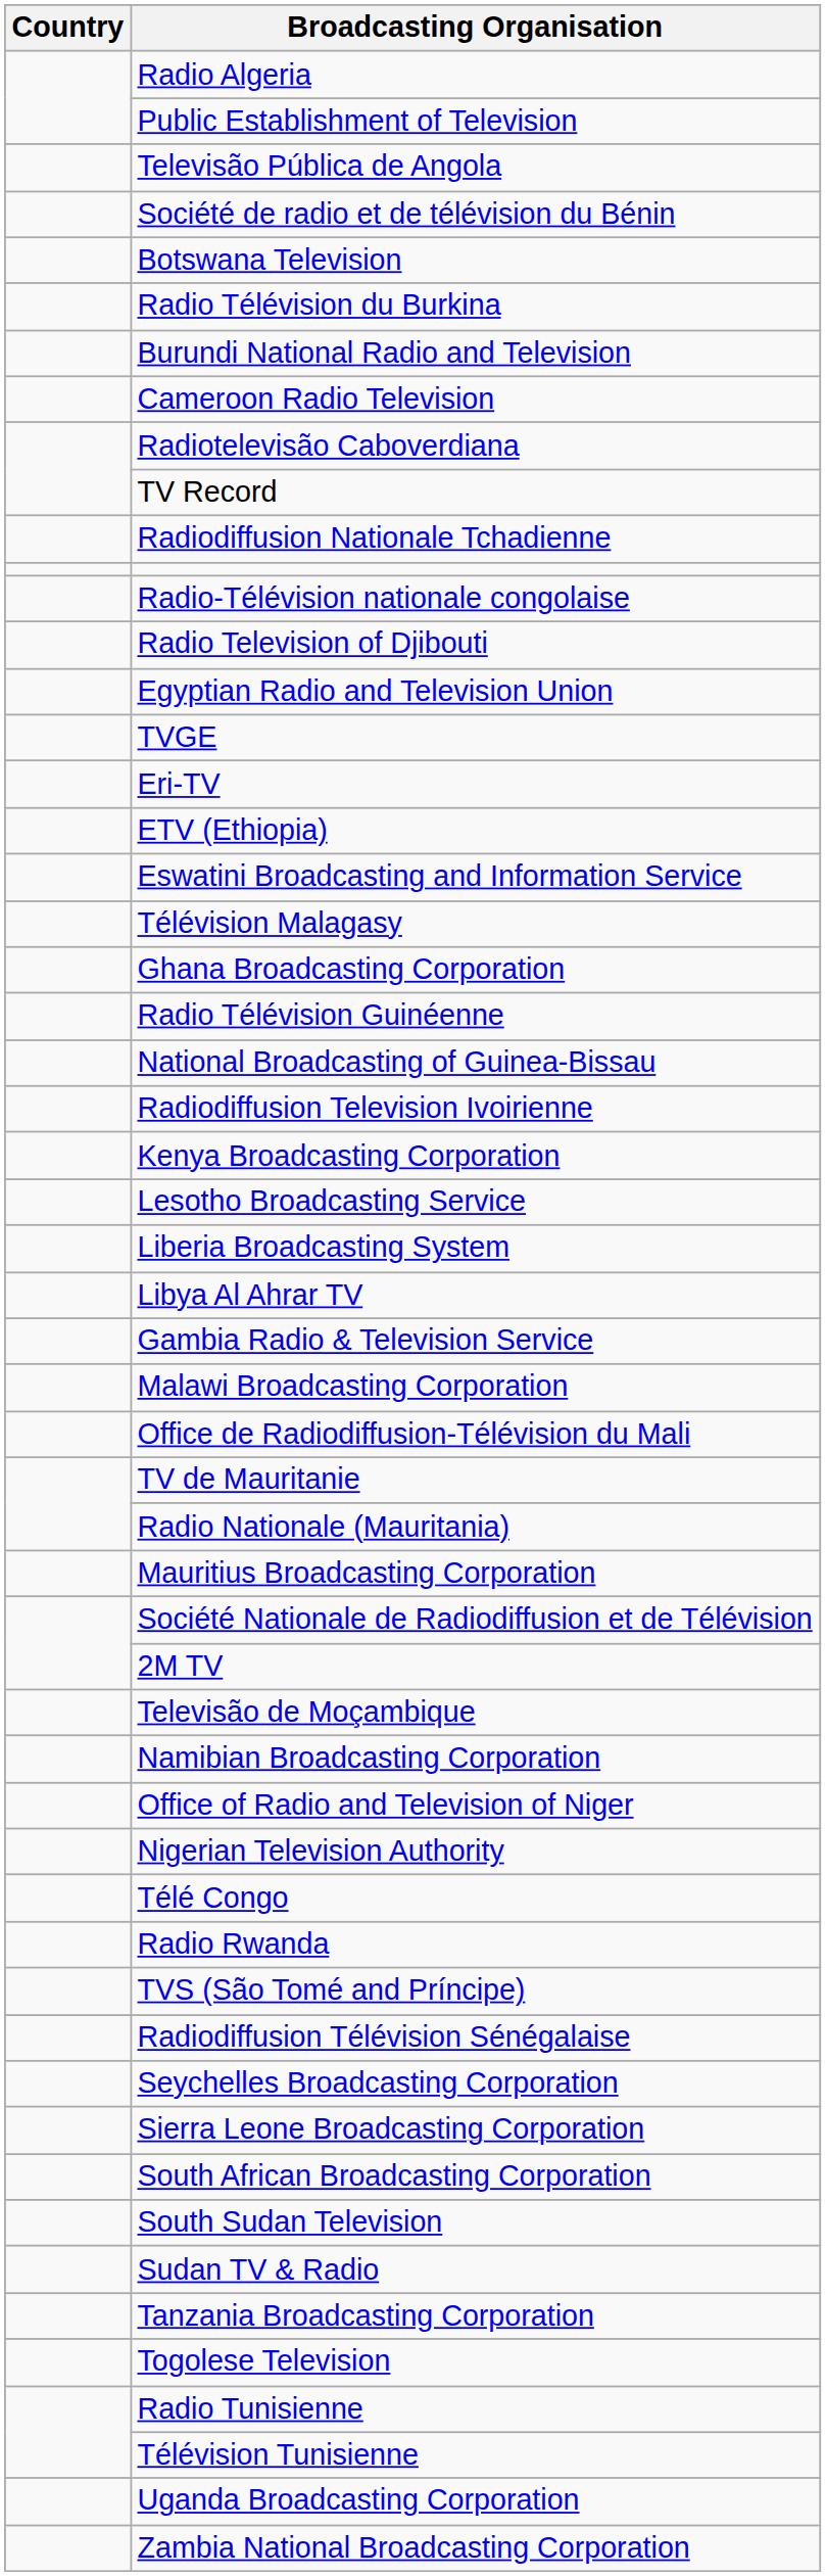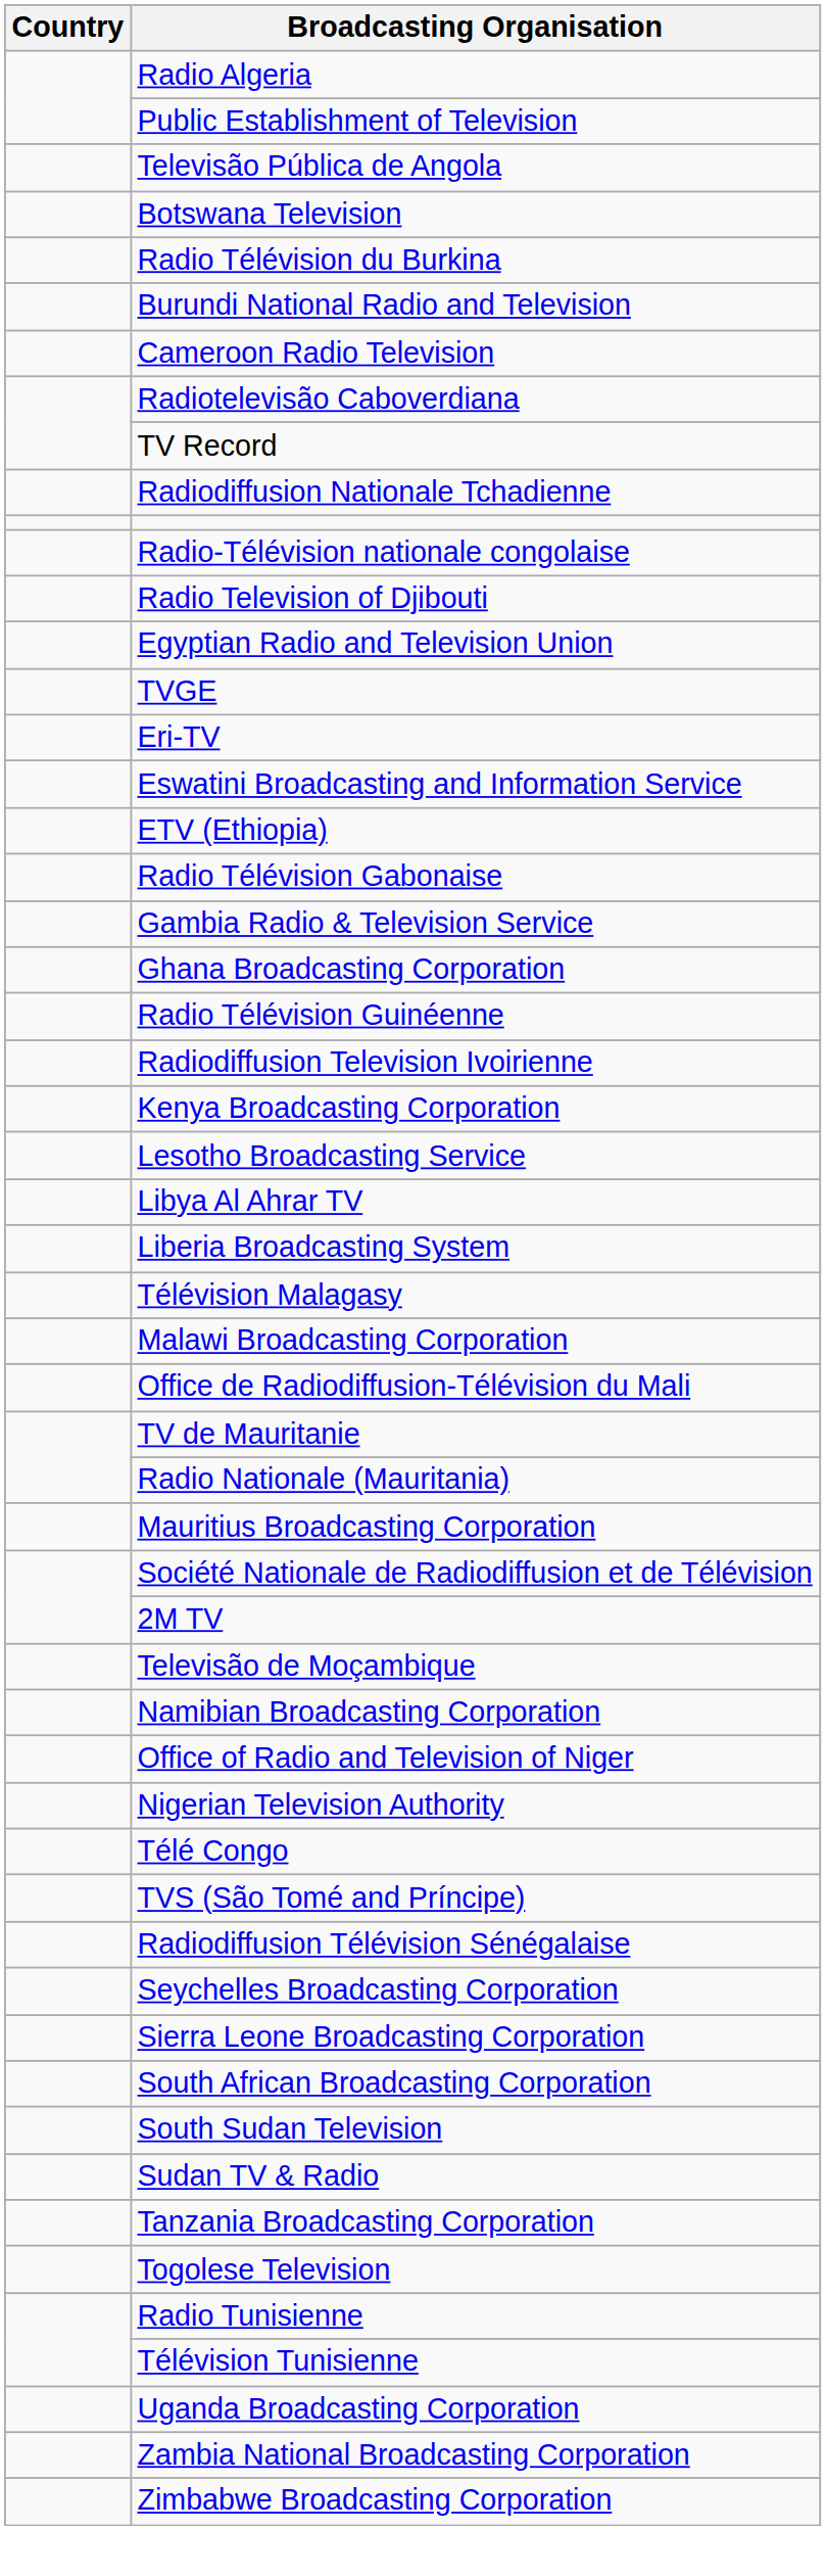 <table class="wikitable">
 <tr>
 <th>Country</th>
 <th>Broadcasting Organisation </th>
 </tr>
 <tr>
 <td rowspan=2></td>
 <td><a href='#'>Radio Algeria</a></td>
 </tr>
 <tr>
 <td><a href='#'>Public Establishment of Television</a></td>
 </tr>
 <tr>
 <td></td>
 <td><a href='#'>Televisão Pública de Angola</a></td>
-</tr>
-<tr>
-<td></td>
-<td><a href='#'>Société de radio et de télévision du Bénin</a></td>
 </tr>
 <tr>
 <td></td>
 <td><a href='#'>Botswana Television</a></td>
 </tr>
 <tr>
 <td></td>
 <td><a href='#'>Radio Télévision du Burkina</a></td>
 </tr>
 <tr>
 <td></td>
 <td><a href='#'>Burundi National Radio and Television</a></td>
 </tr>
 <tr>
 <td></td>
 <td><a href='#'>Cameroon Radio Television</a></td>
 </tr>
 <tr>
 <td rowspan=2></td>
 <td><a href='#'>Radiotelevisão Caboverdiana</a></td>
 </tr>
 <tr>
 <td>TV Record</td>
 </tr>
 <tr>
 <td></td>
 <td><a href='#'>Radiodiffusion Nationale Tchadienne</a></td>
 </tr>
 <tr>
 <td></td>
 <td></td>
 </tr>
 <tr>
 <td></td>
 <td><a href='#'>Radio-Télévision nationale congolaise</a></td>
 </tr>
 <tr>
 <td></td>
 <td><a href='#'>Radio Television of Djibouti</a></td>
 </tr>
 <tr>
 <td></td>
 <td><a href='#'>Egyptian Radio and Television Union</a></td>
 </tr>
 <tr>
 <td></td>
 <td><a href='#'>TVGE</a></td>
 </tr>
 <tr>
 <td></td>
 <td><a href='#'>Eri-TV</a></td>
 </tr>
 <tr>
 <td></td>
+<td><a href='#'>Eswatini Broadcasting and Information Service</a></td>
+</tr>
+<tr>
+<td></td>
 <td><a href='#'>ETV (Ethiopia)</a></td>
 </tr>
 <tr>
 <td></td>
-<td><a href='#'>Eswatini Broadcasting and Information Service</a></td>
+<td><a href='#'>Radio Télévision Gabonaise</a></td>
 </tr>
 <tr>
 <td></td>
-<td><a href='#'>Télévision Malagasy</a></td>
+<td><a href='#'>Gambia Radio & Television Service</a></td>
 </tr>
 <tr>
 <td></td>
 <td><a href='#'>Ghana Broadcasting Corporation</a></td>
 </tr>
 <tr>
 <td></td>
 <td><a href='#'>Radio Télévision Guinéenne</a></td>
-</tr>
-<tr>
-<td></td>
-<td><a href='#'>National Broadcasting of Guinea-Bissau</a></td>
 </tr>
 <tr>
 <td></td>
 <td><a href='#'>Radiodiffusion Television Ivoirienne</a></td>
 </tr>
 <tr>
 <td></td>
 <td><a href='#'>Kenya Broadcasting Corporation</a></td>
 </tr>
 <tr>
 <td></td>
 <td><a href='#'>Lesotho Broadcasting Service</a></td>
 </tr>
 <tr>
 <td></td>
+<td><a href='#'>Libya Al Ahrar TV</a></td>
+</tr>
+<tr>
+<td></td>
 <td><a href='#'>Liberia Broadcasting System</a></td>
 </tr>
 <tr>
 <td></td>
-<td><a href='#'>Libya Al Ahrar TV</a></td>
-</tr>
-<tr>
-<td></td>
-<td><a href='#'>Gambia Radio & Television Service</a></td>
+<td><a href='#'>Télévision Malagasy</a></td>
 </tr>
 <tr>
 <td></td>
 <td><a href='#'>Malawi Broadcasting Corporation</a></td>
 </tr>
 <tr>
 <td></td>
 <td><a href='#'>Office de Radiodiffusion-Télévision du Mali</a></td>
 </tr>
 <tr>
 <td rowspan=2></td>
 <td><a href='#'>TV de Mauritanie</a></td>
 </tr>
 <tr>
 <td><a href='#'>Radio Nationale (Mauritania)</a></td>
 </tr>
 <tr>
 <td></td>
 <td><a href='#'>Mauritius Broadcasting Corporation</a></td>
 </tr>
 <tr>
 <td rowspan=2></td>
 <td><a href='#'>Société Nationale de Radiodiffusion et de Télévision</a></td>
 </tr>
 <tr>
 <td><a href='#'>2M TV</a></td>
 </tr>
 <tr>
 <td></td>
 <td><a href='#'>Televisão de Moçambique</a></td>
 </tr>
 <tr>
 <td></td>
 <td><a href='#'>Namibian Broadcasting Corporation</a></td>
 </tr>
 <tr>
 <td></td>
 <td><a href='#'>Office of Radio and Television of Niger</a></td>
 </tr>
 <tr>
 <td></td>
 <td><a href='#'>Nigerian Television Authority</a></td>
 </tr>
 <tr>
 <td></td>
 <td><a href='#'>Télé Congo</a></td>
-</tr>
-<tr>
-<td></td>
-<td><a href='#'>Radio Rwanda</a></td>
 </tr>
 <tr>
 <td></td>
 <td><a href='#'>TVS (São Tomé and Príncipe)</a></td>
 </tr>
 <tr>
 <td></td>
 <td><a href='#'>Radiodiffusion Télévision Sénégalaise</a></td>
 </tr>
 <tr>
 <td></td>
 <td><a href='#'>Seychelles Broadcasting Corporation</a></td>
 </tr>
 <tr>
 <td></td>
 <td><a href='#'>Sierra Leone Broadcasting Corporation</a></td>
 </tr>
 <tr>
 <td></td>
 <td><a href='#'>South African Broadcasting Corporation</a></td>
 </tr>
 <tr>
 <td></td>
 <td><a href='#'>South Sudan Television</a></td>
 </tr>
 <tr>
 <td></td>
 <td><a href='#'>Sudan TV & Radio</a></td>
 </tr>
 <tr>
 <td></td>
 <td><a href='#'>Tanzania Broadcasting Corporation</a></td>
 </tr>
 <tr>
 <td></td>
 <td><a href='#'>Togolese Television</a></td>
 </tr>
 <tr>
 <td rowspan="2"></td>
 <td><a href='#'>Radio Tunisienne</a></td>
 </tr>
 <tr>
 <td><a href='#'>Télévision Tunisienne</a></td>
 </tr>
 <tr>
 <td></td>
 <td><a href='#'>Uganda Broadcasting Corporation</a></td>
 </tr>
 <tr>
 <td></td>
 <td><a href='#'>Zambia National Broadcasting Corporation</a></td>
 </tr>
+<tr>
+<td></td>
+<td><a href='#'>Zimbabwe Broadcasting Corporation</a></td>
+</tr>
 </table>
